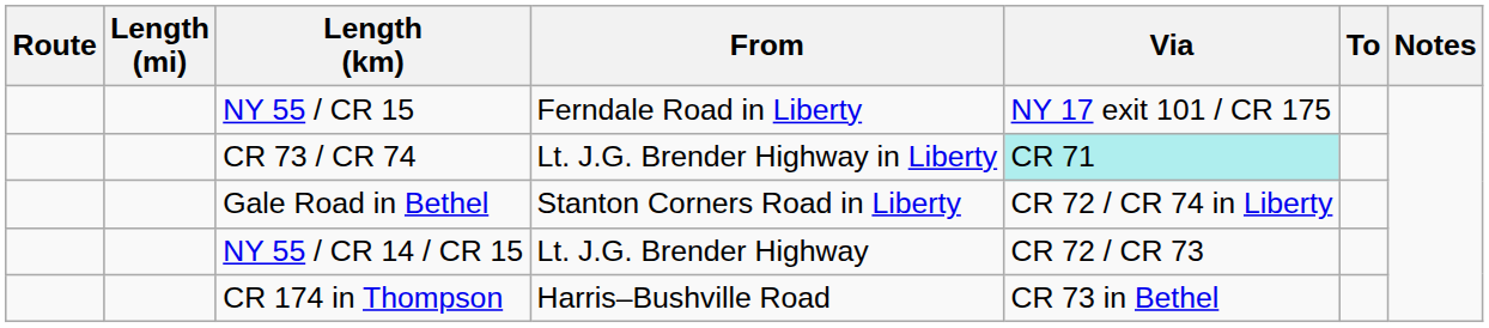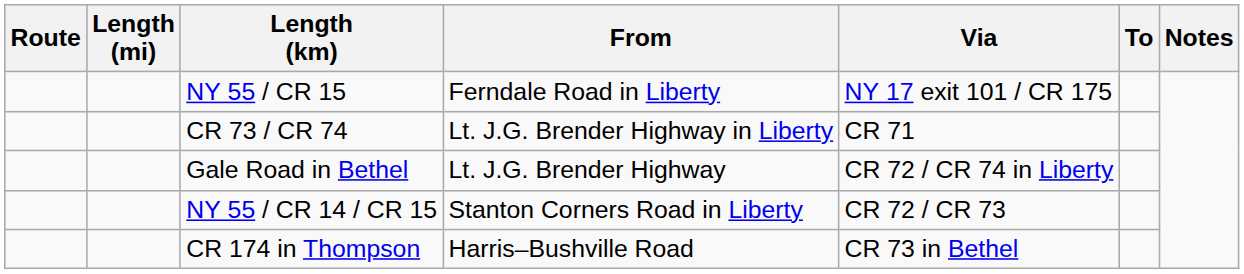 <table class="wikitable sortable">
 <tr>
 <th>Route</th>
 <th>Length<br>(mi)</th>
 <th>Length<br>(km)</th>
 <th class="unsortable">From</th>
 <th class="unsortable">Via</th>
 <th class="unsortable">To</th>
 <th class="unsortable">Notes</th>
 </tr>
 <tr>
 <td id="71"></td>
 <td></td>
 <td><a href='#'>NY&nbsp;55</a> / CR 15</td>
 <td>Ferndale Road in <a href='#'>Liberty</a></td>
 <td><a href='#'>NY&nbsp;17</a> exit 101 / CR 175</td>
 <td></td>
 </tr>
 <tr>
 <td id="72"></td>
 <td></td>
 <td>CR 73 / CR 74</td>
 <td>Lt. J.G. Brender Highway in <a href='#'>Liberty</a></td>
-<td style="background: paleturquoise;">CR 71</td>
+<td>CR 71</td>
 <td></td>
 </tr>
 <tr>
 <td id="73"></td>
 <td></td>
 <td>Gale Road in <a href='#'>Bethel</a></td>
-<td>Stanton Corners Road in <a href='#'>Liberty</a></td>
+<td>Lt. J.G. Brender Highway</td>
 <td>CR 72 / CR 74 in <a href='#'>Liberty</a></td>
 <td></td>
 </tr>
 <tr>
 <td id="74"></td>
 <td></td>
 <td><a href='#'>NY&nbsp;55</a> / CR 14 / CR 15</td>
-<td>Lt. J.G. Brender Highway</td>
+<td>Stanton Corners Road in <a href='#'>Liberty</a></td>
 <td>CR 72 / CR 73</td>
 <td></td>
 </tr>
 <tr>
 <td id="75"></td>
 <td></td>
 <td>CR 174 in <a href='#'>Thompson</a></td>
 <td>Harris–Bushville Road</td>
 <td>CR 73 in <a href='#'>Bethel</a></td>
 <td></td>
 </tr>
 </table>
